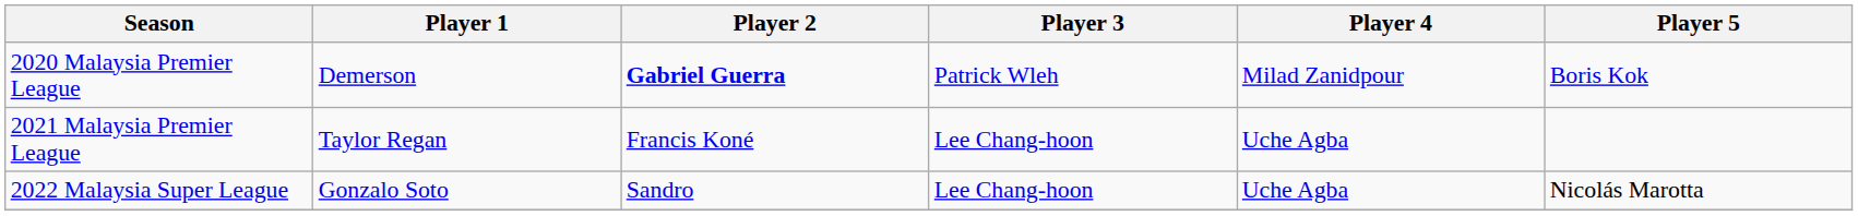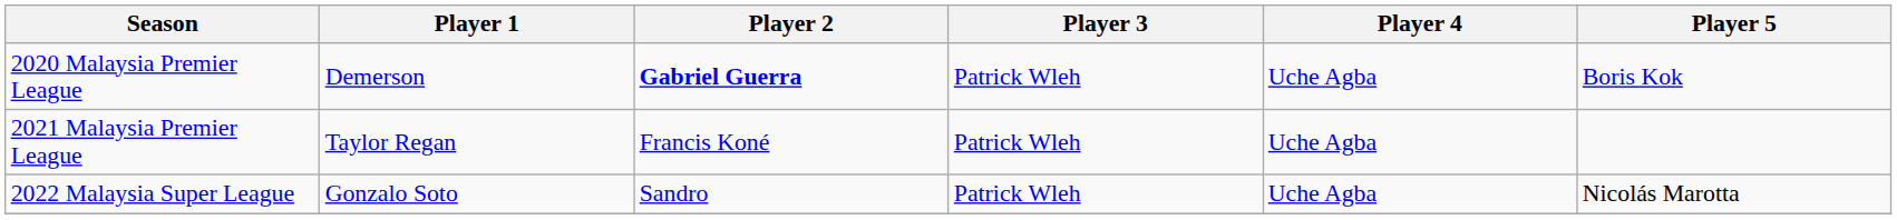 <table class="wikitable sortable">
 <tr>
 <th style="width:200px;">Season</th>
 <th style="width:200px;">Player 1</th>
 <th style="width:200px;">Player 2</th>
 <th style="width:200px;">Player 3</th>
 <th style="width:200px;">Player 4</th>
 <th style="width:200px;">Player 5</th>
 </tr>
 <tr>
 <td><a href='#'>2020 Malaysia Premier League</a></td>
 <td> <a href='#'>Demerson</a></td>
 <td> <strong><a href='#'>Gabriel Guerra</a></strong></td>
 <td> <a href='#'>Patrick Wleh</a></td>
-<td> <a href='#'>Milad Zanidpour</a></td>
+<td> <a href='#'>Uche Agba</a></td>
 <td> <a href='#'>Boris Kok</a></td>
 </tr>
 <tr>
 <td><a href='#'>2021 Malaysia Premier League</a></td>
 <td> <a href='#'>Taylor Regan</a></td>
 <td> <a href='#'>Francis Koné</a></td>
-<td> <a href='#'>Lee Chang-hoon</a></td>
+<td> <a href='#'>Patrick Wleh</a></td>
 <td> <a href='#'>Uche Agba</a></td>
 <td></td>
 </tr>
 <tr>
 <td><a href='#'>2022 Malaysia Super League</a></td>
 <td> <a href='#'>Gonzalo Soto</a></td>
 <td> <a href='#'>Sandro</a></td>
-<td> <a href='#'>Lee Chang-hoon</a></td>
+<td> <a href='#'>Patrick Wleh</a></td>
 <td> <a href='#'>Uche Agba</a></td>
 <td> Nicolás Marotta</td>
 </tr>
 <tr>
 </tr>
 </table>
